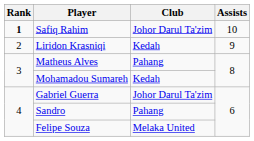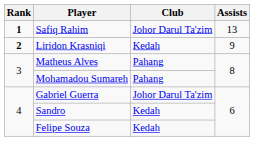 <table class="wikitable" style="text-align:center">
 <tr>
 <th>Rank</th>
 <th>Player</th>
 <th>Club</th>
 <th>Assists</th>
 </tr>
 <tr>
 <td><strong>1</strong></td>
 <td align="left"> <a href='#'>Safiq Rahim</a></td>
 <td align="left"><a href='#'>Johor Darul Ta'zim</a></td>
-<td>10</td>
+<td>13</td>
 </tr>
 <tr>
-<td>2</td>
+<td><strong>2</strong></td>
 <td align="left"> <a href='#'>Liridon Krasniqi</a></td>
 <td align="left"><a href='#'>Kedah</a></td>
 <td>9</td>
 </tr>
 <tr>
 <td rowspan="2">3</td>
 <td align="left"> <a href='#'>Matheus Alves</a></td>
 <td align="left"><a href='#'>Pahang</a></td>
 <td rowspan="2">8</td>
 </tr>
 <tr>
 <td align="left"> <a href='#'>Mohamadou Sumareh</a></td>
-<td align="left"><a href='#'>Kedah</a></td>
+<td align="left"><a href='#'>Pahang</a></td>
 </tr>
 <tr>
 <td rowspan="3">4</td>
 <td align="left"> <a href='#'>Gabriel Guerra</a></td>
 <td align="left"><a href='#'>Johor Darul Ta'zim</a></td>
 <td rowspan="3">6</td>
 </tr>
 <tr>
 <td align="left"> <a href='#'>Sandro</a></td>
-<td align="left"><a href='#'>Pahang</a></td>
+<td align="left"><a href='#'>Kedah</a></td>
 </tr>
 <tr>
 <td align="left"> <a href='#'>Felipe Souza</a></td>
-<td align="left"><a href='#'>Melaka United</a></td>
+<td align="left"><a href='#'>Kedah</a></td>
 </tr>
 </table>
